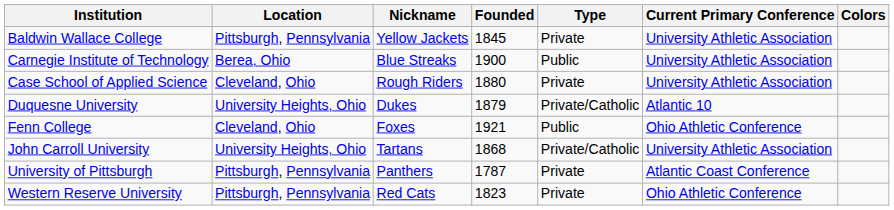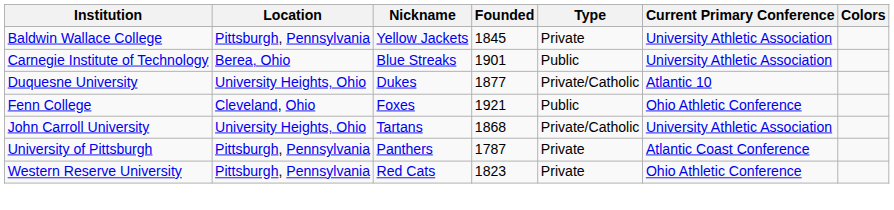 <table class="sortable wikitable">
 <tr>
 <th>Institution</th>
 <th>Location</th>
 <th>Nickname</th>
 <th>Founded</th>
 <th>Type</th>
 <th>Current Primary Conference</th>
 <th>Colors</th>
 </tr>
 <tr>
 <td><a href='#'>Baldwin Wallace College</a></td>
 <td><a href='#'>Pittsburgh</a>, <a href='#'>Pennsylvania</a></td>
 <td><a href='#'>Yellow Jackets</a></td>
 <td>1845</td>
 <td>Private</td>
 <td><a href='#'>University Athletic Association</a></td>
 <td></td>
 </tr>
 <tr>
 <td><a href='#'>Carnegie Institute of Technology</a></td>
 <td><a href='#'>Berea, Ohio</a></td>
 <td><a href='#'>Blue Streaks</a></td>
-<td>1900</td>
+<td>1901</td>
 <td>Public</td>
 <td><a href='#'>University Athletic Association</a></td>
 <td></td>
 </tr>
 <tr>
-<td><a href='#'>Case School of Applied Science</a></td>
-<td><a href='#'>Cleveland</a>, <a href='#'>Ohio</a></td>
-<td><a href='#'>Rough Riders</a></td>
-<td>1880</td>
-<td>Private</td>
-<td><a href='#'>University Athletic Association</a></td>
-<td> </td>
-</tr>
-<tr>
 <td><a href='#'>Duquesne University</a></td>
 <td><a href='#'>University Heights, Ohio</a></td>
 <td><a href='#'>Dukes</a></td>
-<td>1879</td>
+<td>1877</td>
 <td>Private/Catholic</td>
 <td><a href='#'>Atlantic 10</a></td>
 <td></td>
 </tr>
 <tr>
 <td><a href='#'>Fenn College</a></td>
 <td><a href='#'>Cleveland</a>, <a href='#'>Ohio</a></td>
 <td><a href='#'>Foxes</a></td>
 <td>1921</td>
 <td>Public</td>
 <td><a href='#'>Ohio Athletic Conference</a></td>
 <td> </td>
 </tr>
 <tr>
 <td><a href='#'>John Carroll University</a></td>
 <td><a href='#'>University Heights, Ohio</a></td>
 <td><a href='#'>Tartans</a></td>
 <td>1868</td>
 <td>Private/Catholic</td>
 <td><a href='#'>University Athletic Association</a></td>
 <td></td>
 </tr>
 <tr>
 <td><a href='#'>University of Pittsburgh</a></td>
 <td><a href='#'>Pittsburgh</a>, <a href='#'>Pennsylvania</a></td>
 <td><a href='#'>Panthers</a></td>
 <td>1787</td>
 <td>Private</td>
 <td><a href='#'>Atlantic Coast Conference</a></td>
 <td></td>
 </tr>
 <tr>
 <td><a href='#'>Western Reserve University</a></td>
 <td><a href='#'>Pittsburgh</a>, <a href='#'>Pennsylvania</a></td>
 <td><a href='#'>Red Cats</a></td>
 <td>1823</td>
 <td>Private</td>
 <td><a href='#'>Ohio Athletic Conference</a></td>
 <td> </td>
 </tr>
 </table>
